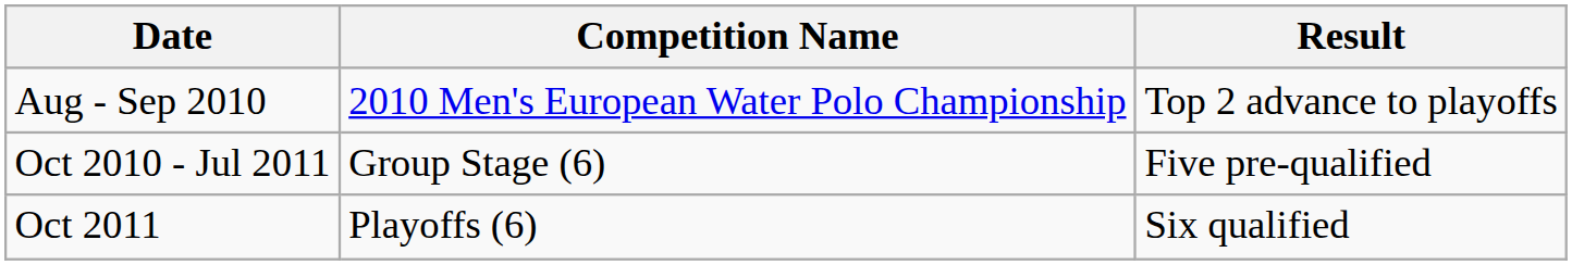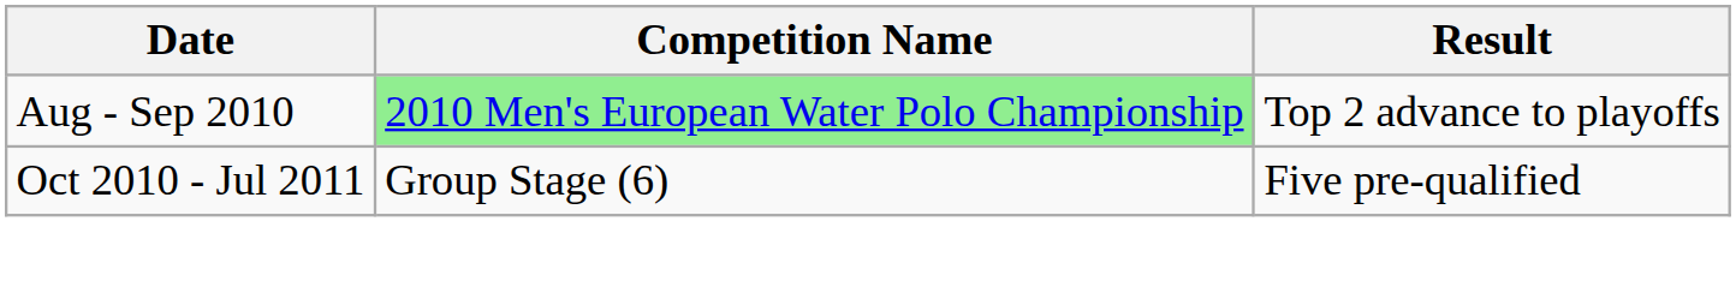 <table class="wikitable">
 <tr>
 <th>Date</th>
 <th>Competition Name</th>
 <th>Result</th>
 </tr>
 <tr>
 <td>Aug - Sep 2010</td>
-<td><a href='#'>2010 Men's European Water Polo Championship</a></td>
+<td style="background: lightgreen;"><a href='#'>2010 Men's European Water Polo Championship</a></td>
 <td>Top 2 advance to playoffs</td>
 </tr>
 <tr>
 <td>Oct 2010 - Jul 2011</td>
 <td>Group Stage (6)</td>
 <td>Five pre-qualified</td>
 </tr>
-<tr>
-<td>Oct 2011</td>
-<td>Playoffs (6)</td>
-<td>Six qualified</td>
-</tr>
 </table>
